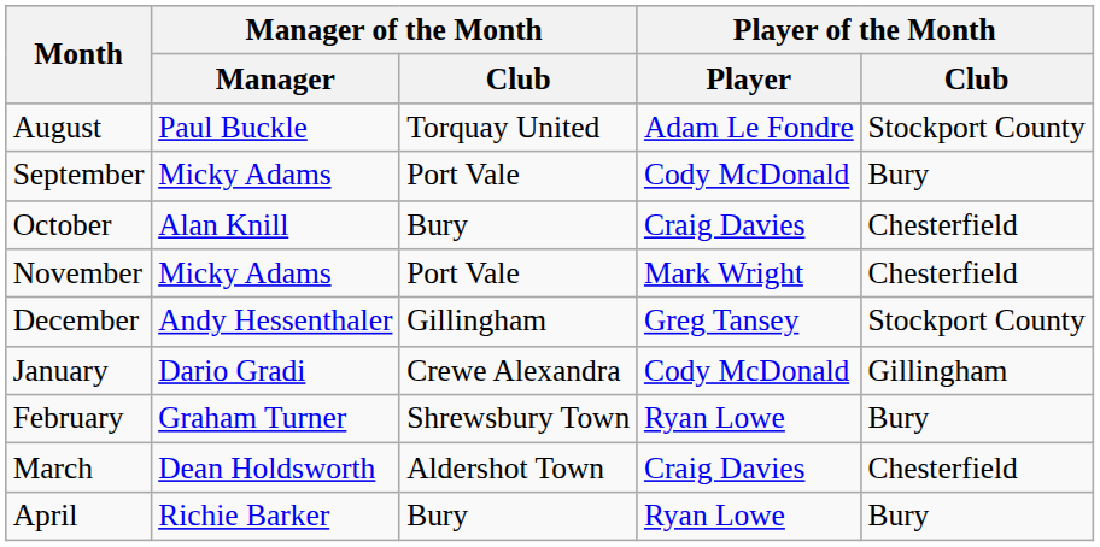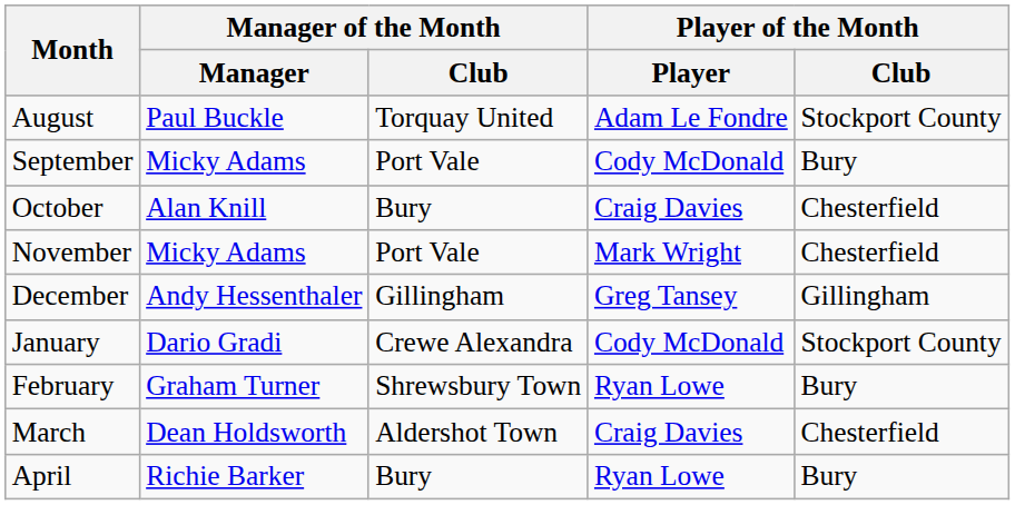 <table class="wikitable">
 <tr>
 <th rowspan="2">Month</th>
 <th colspan="2">Manager of the Month</th>
 <th colspan="2">Player of the Month</th>
 </tr>
 <tr>
 <th>Manager</th>
 <th>Club</th>
 <th>Player</th>
 <th>Club</th>
 </tr>
 <tr>
 <td>August</td>
 <td><a href='#'>Paul Buckle</a></td>
 <td>Torquay United</td>
 <td><a href='#'>Adam Le Fondre</a></td>
 <td>Stockport County</td>
 </tr>
 <tr>
 <td>September</td>
 <td><a href='#'>Micky Adams</a></td>
 <td>Port Vale</td>
 <td><a href='#'>Cody McDonald</a></td>
 <td>Bury</td>
 </tr>
 <tr>
 <td>October</td>
 <td><a href='#'>Alan Knill</a></td>
 <td>Bury</td>
 <td><a href='#'>Craig Davies</a></td>
 <td>Chesterfield</td>
 </tr>
 <tr>
 <td>November</td>
 <td><a href='#'>Micky Adams</a></td>
 <td>Port Vale</td>
 <td><a href='#'>Mark Wright</a></td>
 <td>Chesterfield</td>
 </tr>
 <tr>
 <td>December</td>
 <td><a href='#'>Andy Hessenthaler</a></td>
 <td>Gillingham</td>
 <td><a href='#'>Greg Tansey</a></td>
-<td>Stockport County</td>
+<td>Gillingham</td>
 </tr>
 <tr>
 <td>January</td>
 <td><a href='#'>Dario Gradi</a></td>
 <td>Crewe Alexandra</td>
 <td><a href='#'>Cody McDonald</a></td>
-<td>Gillingham</td>
+<td>Stockport County</td>
 </tr>
 <tr>
 <td>February</td>
 <td><a href='#'>Graham Turner</a></td>
 <td>Shrewsbury Town</td>
 <td><a href='#'>Ryan Lowe</a></td>
 <td>Bury</td>
 </tr>
 <tr>
 <td>March</td>
 <td><a href='#'>Dean Holdsworth</a></td>
 <td>Aldershot Town</td>
 <td><a href='#'>Craig Davies</a></td>
 <td>Chesterfield</td>
 </tr>
 <tr>
 <td>April</td>
 <td><a href='#'>Richie Barker</a></td>
 <td>Bury</td>
 <td><a href='#'>Ryan Lowe</a></td>
 <td>Bury</td>
 </tr>
 </table>
